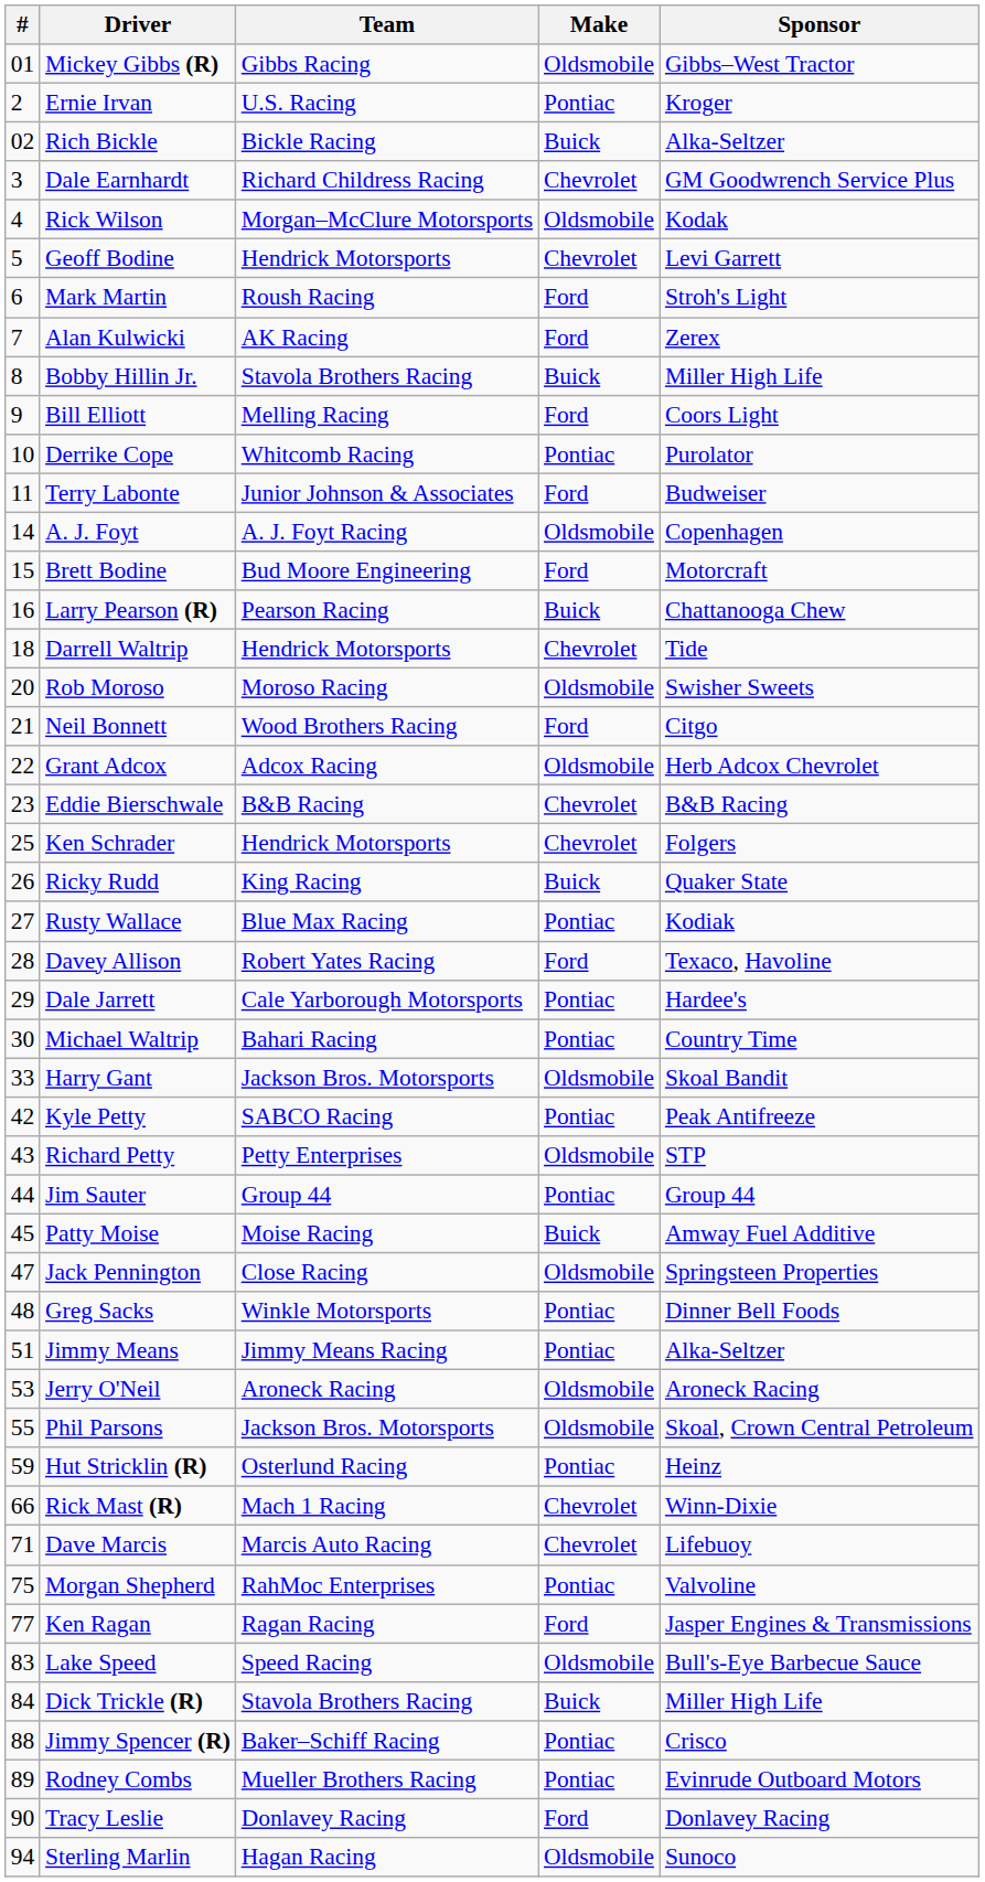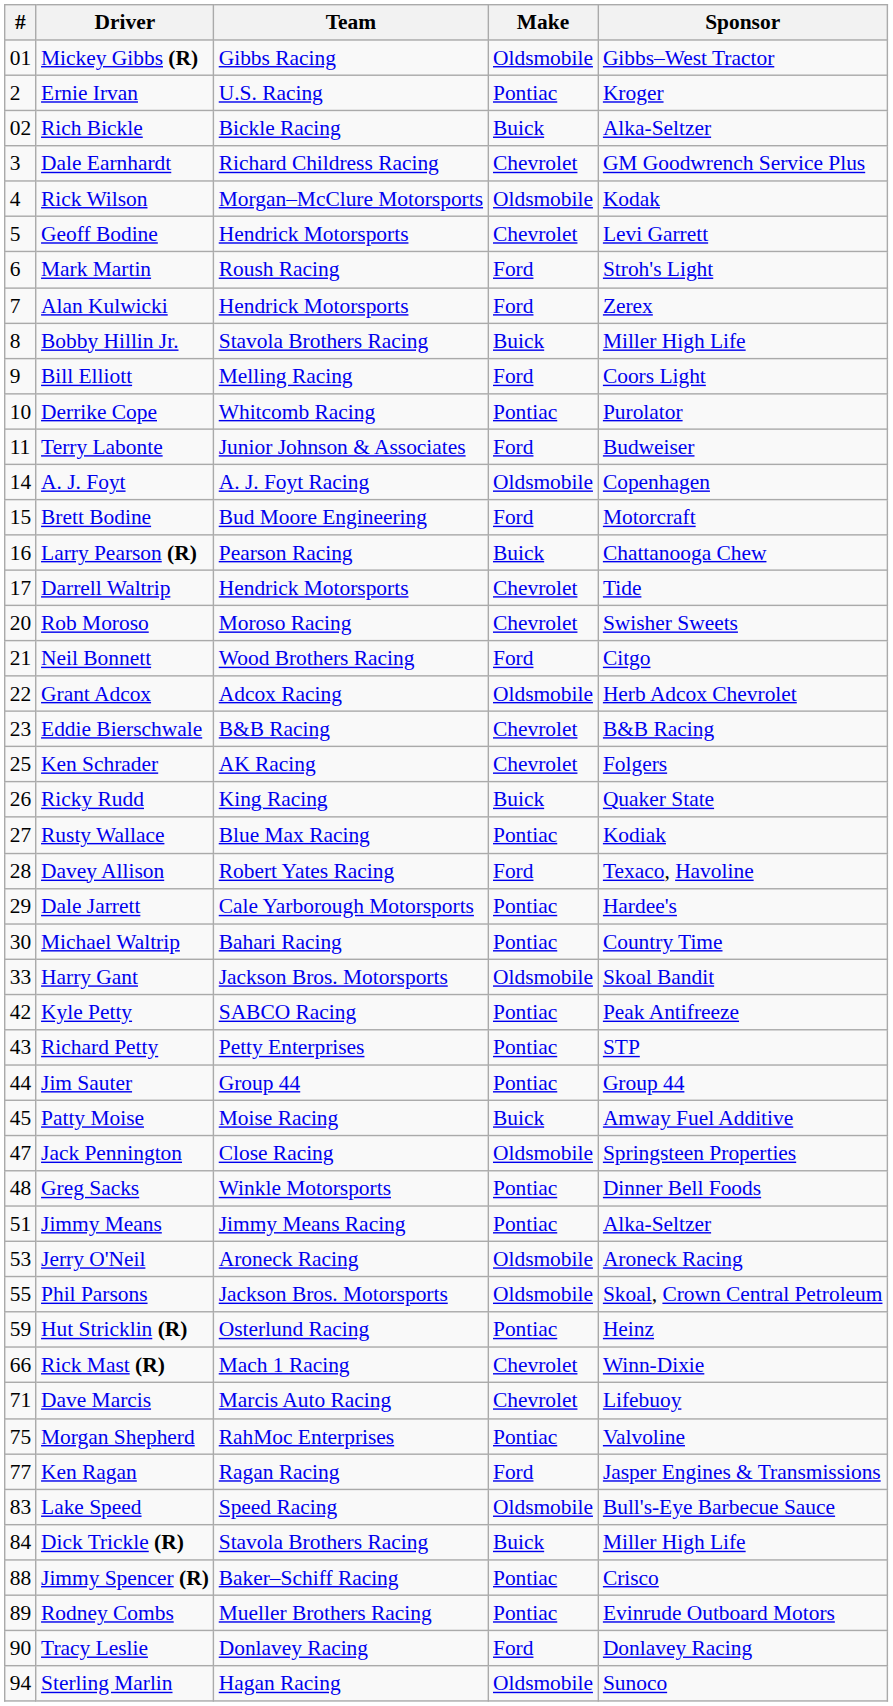 <table class="wikitable" style="font-size:95%">
 <tr>
 <th>#</th>
 <th>Driver</th>
 <th>Team</th>
 <th>Make</th>
 <th>Sponsor</th>
 </tr>
 <tr>
 <td>01</td>
 <td><a href='#'>Mickey Gibbs</a> <strong>(R)</strong></td>
 <td><a href='#'>Gibbs Racing</a></td>
 <td><a href='#'>Oldsmobile</a></td>
 <td><a href='#'>Gibbs–West Tractor</a></td>
 </tr>
 <tr>
 <td>2</td>
 <td><a href='#'>Ernie Irvan</a></td>
 <td><a href='#'>U.S. Racing</a></td>
 <td><a href='#'>Pontiac</a></td>
 <td><a href='#'>Kroger</a></td>
 </tr>
 <tr>
 <td>02</td>
 <td><a href='#'>Rich Bickle</a></td>
 <td><a href='#'>Bickle Racing</a></td>
 <td><a href='#'>Buick</a></td>
 <td><a href='#'>Alka-Seltzer</a></td>
 </tr>
 <tr>
 <td>3</td>
 <td><a href='#'>Dale Earnhardt</a></td>
 <td><a href='#'>Richard Childress Racing</a></td>
 <td><a href='#'>Chevrolet</a></td>
 <td><a href='#'>GM Goodwrench Service Plus</a></td>
 </tr>
 <tr>
 <td>4</td>
 <td><a href='#'>Rick Wilson</a></td>
 <td><a href='#'>Morgan–McClure Motorsports</a></td>
 <td><a href='#'>Oldsmobile</a></td>
 <td><a href='#'>Kodak</a></td>
 </tr>
 <tr>
 <td>5</td>
 <td><a href='#'>Geoff Bodine</a></td>
 <td><a href='#'>Hendrick Motorsports</a></td>
 <td><a href='#'>Chevrolet</a></td>
 <td><a href='#'>Levi Garrett</a></td>
 </tr>
 <tr>
 <td>6</td>
 <td><a href='#'>Mark Martin</a></td>
 <td><a href='#'>Roush Racing</a></td>
 <td><a href='#'>Ford</a></td>
 <td><a href='#'>Stroh's Light</a></td>
 </tr>
 <tr>
 <td>7</td>
 <td><a href='#'>Alan Kulwicki</a></td>
-<td><a href='#'>AK Racing</a></td>
+<td><a href='#'>Hendrick Motorsports</a></td>
 <td><a href='#'>Ford</a></td>
 <td><a href='#'>Zerex</a></td>
 </tr>
 <tr>
 <td>8</td>
 <td><a href='#'>Bobby Hillin Jr.</a></td>
 <td><a href='#'>Stavola Brothers Racing</a></td>
 <td><a href='#'>Buick</a></td>
 <td><a href='#'>Miller High Life</a></td>
 </tr>
 <tr>
 <td>9</td>
 <td><a href='#'>Bill Elliott</a></td>
 <td><a href='#'>Melling Racing</a></td>
 <td><a href='#'>Ford</a></td>
 <td><a href='#'>Coors Light</a></td>
 </tr>
 <tr>
 <td>10</td>
 <td><a href='#'>Derrike Cope</a></td>
 <td><a href='#'>Whitcomb Racing</a></td>
 <td><a href='#'>Pontiac</a></td>
 <td><a href='#'>Purolator</a></td>
 </tr>
 <tr>
 <td>11</td>
 <td><a href='#'>Terry Labonte</a></td>
 <td><a href='#'>Junior Johnson & Associates</a></td>
 <td><a href='#'>Ford</a></td>
 <td><a href='#'>Budweiser</a></td>
 </tr>
 <tr>
 <td>14</td>
 <td><a href='#'>A. J. Foyt</a></td>
 <td><a href='#'>A. J. Foyt Racing</a></td>
 <td><a href='#'>Oldsmobile</a></td>
 <td><a href='#'>Copenhagen</a></td>
 </tr>
 <tr>
 <td>15</td>
 <td><a href='#'>Brett Bodine</a></td>
 <td><a href='#'>Bud Moore Engineering</a></td>
 <td><a href='#'>Ford</a></td>
 <td><a href='#'>Motorcraft</a></td>
 </tr>
 <tr>
 <td>16</td>
 <td><a href='#'>Larry Pearson</a> <strong>(R)</strong></td>
 <td><a href='#'>Pearson Racing</a></td>
 <td><a href='#'>Buick</a></td>
 <td><a href='#'>Chattanooga Chew</a></td>
 </tr>
 <tr>
-<td>18</td>
+<td>17</td>
 <td><a href='#'>Darrell Waltrip</a></td>
 <td><a href='#'>Hendrick Motorsports</a></td>
 <td><a href='#'>Chevrolet</a></td>
 <td><a href='#'>Tide</a></td>
 </tr>
 <tr>
 <td>20</td>
 <td><a href='#'>Rob Moroso</a></td>
 <td><a href='#'>Moroso Racing</a></td>
-<td><a href='#'>Oldsmobile</a></td>
+<td><a href='#'>Chevrolet</a></td>
 <td><a href='#'>Swisher Sweets</a></td>
 </tr>
 <tr>
 <td>21</td>
 <td><a href='#'>Neil Bonnett</a></td>
 <td><a href='#'>Wood Brothers Racing</a></td>
 <td><a href='#'>Ford</a></td>
 <td><a href='#'>Citgo</a></td>
 </tr>
 <tr>
 <td>22</td>
 <td><a href='#'>Grant Adcox</a></td>
 <td><a href='#'>Adcox Racing</a></td>
 <td><a href='#'>Oldsmobile</a></td>
 <td><a href='#'>Herb Adcox Chevrolet</a></td>
 </tr>
 <tr>
 <td>23</td>
 <td><a href='#'>Eddie Bierschwale</a></td>
 <td><a href='#'>B&B Racing</a></td>
 <td><a href='#'>Chevrolet</a></td>
 <td><a href='#'>B&B Racing</a></td>
 </tr>
 <tr>
 <td>25</td>
 <td><a href='#'>Ken Schrader</a></td>
-<td><a href='#'>Hendrick Motorsports</a></td>
+<td><a href='#'>AK Racing</a></td>
 <td><a href='#'>Chevrolet</a></td>
 <td><a href='#'>Folgers</a></td>
 </tr>
 <tr>
 <td>26</td>
 <td><a href='#'>Ricky Rudd</a></td>
 <td><a href='#'>King Racing</a></td>
 <td><a href='#'>Buick</a></td>
 <td><a href='#'>Quaker State</a></td>
 </tr>
 <tr>
 <td>27</td>
 <td><a href='#'>Rusty Wallace</a></td>
 <td><a href='#'>Blue Max Racing</a></td>
 <td><a href='#'>Pontiac</a></td>
 <td><a href='#'>Kodiak</a></td>
 </tr>
 <tr>
 <td>28</td>
 <td><a href='#'>Davey Allison</a></td>
 <td><a href='#'>Robert Yates Racing</a></td>
 <td><a href='#'>Ford</a></td>
 <td><a href='#'>Texaco</a>, <a href='#'>Havoline</a></td>
 </tr>
 <tr>
 <td>29</td>
 <td><a href='#'>Dale Jarrett</a></td>
 <td><a href='#'>Cale Yarborough Motorsports</a></td>
 <td><a href='#'>Pontiac</a></td>
 <td><a href='#'>Hardee's</a></td>
 </tr>
 <tr>
 <td>30</td>
 <td><a href='#'>Michael Waltrip</a></td>
 <td><a href='#'>Bahari Racing</a></td>
 <td><a href='#'>Pontiac</a></td>
 <td><a href='#'>Country Time</a></td>
 </tr>
 <tr>
 <td>33</td>
 <td><a href='#'>Harry Gant</a></td>
 <td><a href='#'>Jackson Bros. Motorsports</a></td>
 <td><a href='#'>Oldsmobile</a></td>
 <td><a href='#'>Skoal Bandit</a></td>
 </tr>
 <tr>
 <td>42</td>
 <td><a href='#'>Kyle Petty</a></td>
 <td><a href='#'>SABCO Racing</a></td>
 <td><a href='#'>Pontiac</a></td>
 <td><a href='#'>Peak Antifreeze</a></td>
 </tr>
 <tr>
 <td>43</td>
 <td><a href='#'>Richard Petty</a></td>
 <td><a href='#'>Petty Enterprises</a></td>
-<td><a href='#'>Oldsmobile</a></td>
+<td><a href='#'>Pontiac</a></td>
 <td><a href='#'>STP</a></td>
 </tr>
 <tr>
 <td>44</td>
 <td><a href='#'>Jim Sauter</a></td>
 <td><a href='#'>Group 44</a></td>
 <td><a href='#'>Pontiac</a></td>
 <td><a href='#'>Group 44</a></td>
 </tr>
 <tr>
 <td>45</td>
 <td><a href='#'>Patty Moise</a></td>
 <td><a href='#'>Moise Racing</a></td>
 <td><a href='#'>Buick</a></td>
 <td><a href='#'>Amway Fuel Additive</a></td>
 </tr>
 <tr>
 <td>47</td>
 <td><a href='#'>Jack Pennington</a></td>
 <td><a href='#'>Close Racing</a></td>
 <td><a href='#'>Oldsmobile</a></td>
 <td><a href='#'>Springsteen Properties</a></td>
 </tr>
 <tr>
 <td>48</td>
 <td><a href='#'>Greg Sacks</a></td>
 <td><a href='#'>Winkle Motorsports</a></td>
 <td><a href='#'>Pontiac</a></td>
 <td><a href='#'>Dinner Bell Foods</a></td>
 </tr>
 <tr>
 <td>51</td>
 <td><a href='#'>Jimmy Means</a></td>
 <td><a href='#'>Jimmy Means Racing</a></td>
 <td><a href='#'>Pontiac</a></td>
 <td><a href='#'>Alka-Seltzer</a></td>
 </tr>
 <tr>
 <td>53</td>
 <td><a href='#'>Jerry O'Neil</a></td>
 <td><a href='#'>Aroneck Racing</a></td>
 <td><a href='#'>Oldsmobile</a></td>
 <td><a href='#'>Aroneck Racing</a></td>
 </tr>
 <tr>
 <td>55</td>
 <td><a href='#'>Phil Parsons</a></td>
 <td><a href='#'>Jackson Bros. Motorsports</a></td>
 <td><a href='#'>Oldsmobile</a></td>
 <td><a href='#'>Skoal</a>, <a href='#'>Crown Central Petroleum</a></td>
 </tr>
 <tr>
 <td>59</td>
 <td><a href='#'>Hut Stricklin</a> <strong>(R)</strong></td>
 <td><a href='#'>Osterlund Racing</a></td>
 <td><a href='#'>Pontiac</a></td>
 <td><a href='#'>Heinz</a></td>
 </tr>
 <tr>
 <td>66</td>
 <td><a href='#'>Rick Mast</a> <strong>(R)</strong></td>
 <td><a href='#'>Mach 1 Racing</a></td>
 <td><a href='#'>Chevrolet</a></td>
 <td><a href='#'>Winn-Dixie</a></td>
 </tr>
 <tr>
 <td>71</td>
 <td><a href='#'>Dave Marcis</a></td>
 <td><a href='#'>Marcis Auto Racing</a></td>
 <td><a href='#'>Chevrolet</a></td>
 <td><a href='#'>Lifebuoy</a></td>
 </tr>
 <tr>
 <td>75</td>
 <td><a href='#'>Morgan Shepherd</a></td>
 <td><a href='#'>RahMoc Enterprises</a></td>
 <td><a href='#'>Pontiac</a></td>
 <td><a href='#'>Valvoline</a></td>
 </tr>
 <tr>
 <td>77</td>
 <td><a href='#'>Ken Ragan</a></td>
 <td><a href='#'>Ragan Racing</a></td>
 <td><a href='#'>Ford</a></td>
 <td><a href='#'>Jasper Engines & Transmissions</a></td>
 </tr>
 <tr>
 <td>83</td>
 <td><a href='#'>Lake Speed</a></td>
 <td><a href='#'>Speed Racing</a></td>
 <td><a href='#'>Oldsmobile</a></td>
 <td><a href='#'>Bull's-Eye Barbecue Sauce</a></td>
 </tr>
 <tr>
 <td>84</td>
 <td><a href='#'>Dick Trickle</a> <strong>(R)</strong></td>
 <td><a href='#'>Stavola Brothers Racing</a></td>
 <td><a href='#'>Buick</a></td>
 <td><a href='#'>Miller High Life</a></td>
 </tr>
 <tr>
 <td>88</td>
 <td><a href='#'>Jimmy Spencer</a> <strong>(R)</strong></td>
 <td><a href='#'>Baker–Schiff Racing</a></td>
 <td><a href='#'>Pontiac</a></td>
 <td><a href='#'>Crisco</a></td>
 </tr>
 <tr>
 <td>89</td>
 <td><a href='#'>Rodney Combs</a></td>
 <td><a href='#'>Mueller Brothers Racing</a></td>
 <td><a href='#'>Pontiac</a></td>
 <td><a href='#'>Evinrude Outboard Motors</a></td>
 </tr>
 <tr>
 <td>90</td>
 <td><a href='#'>Tracy Leslie</a></td>
 <td><a href='#'>Donlavey Racing</a></td>
 <td><a href='#'>Ford</a></td>
 <td><a href='#'>Donlavey Racing</a></td>
 </tr>
 <tr>
 <td>94</td>
 <td><a href='#'>Sterling Marlin</a></td>
 <td><a href='#'>Hagan Racing</a></td>
 <td><a href='#'>Oldsmobile</a></td>
 <td><a href='#'>Sunoco</a></td>
 </tr>
 </table>
